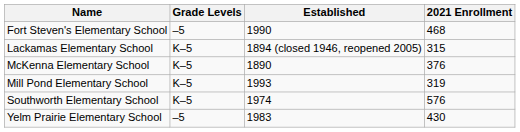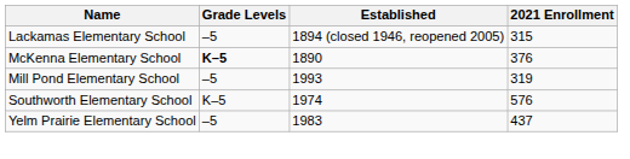 <table class="wikitable">
 <tr>
 <th>Name</th>
 <th>Grade Levels</th>
 <th>Established</th>
 <th>2021 Enrollment</th>
 </tr>
 <tr>
-<td>Fort Steven's Elementary School</td>
+<td>Lackamas Elementary School</td>
 <td>–5</td>
-<td>1990</td>
-<td>468</td>
-</tr>
-<tr>
-<td>Lackamas Elementary School</td>
-<td>K–5</td>
 <td>1894 (closed 1946, reopened 2005)</td>
 <td>315</td>
 </tr>
 <tr>
 <td>McKenna Elementary School</td>
-<td>K–5</td>
+<td><strong>K–5</strong></td>
 <td>1890</td>
 <td>376</td>
 </tr>
 <tr>
 <td>Mill Pond Elementary School</td>
-<td>K–5</td>
+<td>–5</td>
 <td>1993</td>
 <td>319</td>
 </tr>
 <tr>
 <td>Southworth Elementary School</td>
 <td>K–5</td>
 <td>1974</td>
 <td>576</td>
 </tr>
 <tr>
 <td>Yelm Prairie Elementary School</td>
 <td>–5</td>
 <td>1983</td>
-<td>430</td>
+<td>437</td>
 </tr>
 </table>
